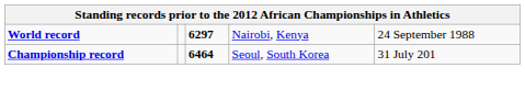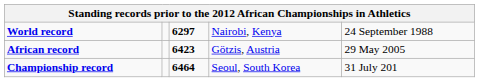 <table class="wikitable" width=75%>
 <tr>
 <th colspan="5">Standing records prior to the 2012 African Championships in Athletics</th>
 </tr>
 <tr>
 <td><strong><a href='#'>World record</a></strong></td>
 <td></td>
 <td><strong>6297</strong></td>
 <td><a href='#'>Nairobi</a>, <a href='#'>Kenya</a></td>
 <td>24 September 1988</td>
 </tr>
 <tr>
+<td><strong><a href='#'>African record</a></strong></td>
+<td></td>
+<td><strong>6423</strong></td>
+<td><a href='#'>Götzis</a>, <a href='#'>Austria</a></td>
+<td>29 May 2005</td>
+</tr>
+<tr>
 <td><strong><a href='#'>Championship record</a></strong></td>
 <td></td>
 <td><strong>6464</strong></td>
 <td><a href='#'>Seoul</a>, <a href='#'>South Korea</a></td>
 <td>31 July 201</td>
 </tr>
 </table>
